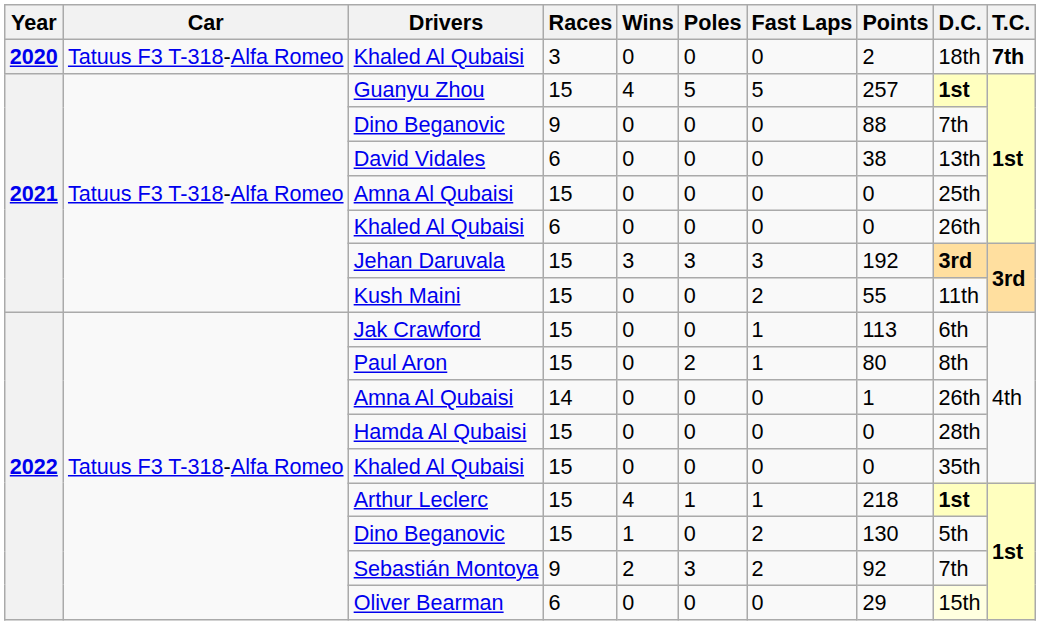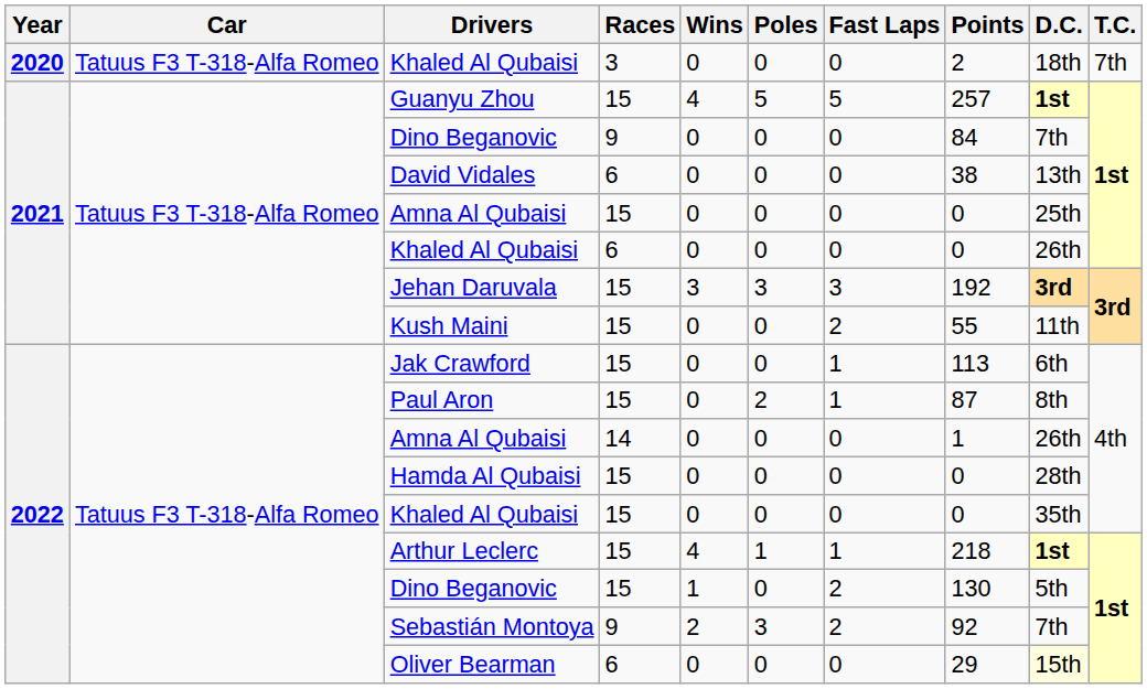 <table class="wikitable" style="font-size: 90%">
 <tr>
 <th>Year</th>
 <th>Car</th>
 <th>Drivers</th>
 <th>Races</th>
 <th>Wins</th>
 <th>Poles</th>
 <th>Fast Laps</th>
 <th>Points</th>
 <th>D.C.</th>
 <th>T.C.</th>
 </tr>
 <tr>
 <th><a href='#'>2020</a></th>
 <td><a href='#'>Tatuus F3 T-318</a>-<a href='#'>Alfa Romeo</a></td>
 <td> <a href='#'>Khaled Al Qubaisi</a></td>
 <td>3</td>
 <td>0</td>
 <td>0</td>
 <td>0</td>
 <td>2</td>
 <td>18th</td>
-<td><strong>7th</strong></td>
+<td>7th</td>
 </tr>
 <tr>
 <th rowspan="7"><a href='#'>2021</a></th>
 <td rowspan="7"><a href='#'>Tatuus F3 T-318</a>-<a href='#'>Alfa Romeo</a></td>
 <td> <a href='#'>Guanyu Zhou</a></td>
 <td>15</td>
 <td>4</td>
 <td>5</td>
 <td>5</td>
 <td>257</td>
 <td style="background:#FFFFBF;"><strong>1st</strong></td>
 <td rowspan="5" style="background:#FFFFBF;"><strong>1st</strong></td>
 </tr>
 <tr>
 <td> <a href='#'>Dino Beganovic</a></td>
 <td>9</td>
 <td>0</td>
 <td>0</td>
 <td>0</td>
-<td>88</td>
+<td>84</td>
 <td>7th</td>
 </tr>
 <tr>
 <td> <a href='#'>David Vidales</a></td>
 <td>6</td>
 <td>0</td>
 <td>0</td>
 <td>0</td>
 <td>38</td>
 <td>13th</td>
 </tr>
 <tr>
 <td> <a href='#'>Amna Al Qubaisi</a></td>
 <td>15</td>
 <td>0</td>
 <td>0</td>
 <td>0</td>
 <td>0</td>
 <td>25th</td>
 </tr>
 <tr>
 <td> <a href='#'>Khaled Al Qubaisi</a></td>
 <td>6</td>
 <td>0</td>
 <td>0</td>
 <td>0</td>
 <td>0</td>
 <td>26th</td>
 </tr>
 <tr>
 <td> <a href='#'>Jehan Daruvala</a></td>
 <td>15</td>
 <td>3</td>
 <td>3</td>
 <td>3</td>
 <td>192</td>
 <td style="background:#FFDF9F;"><strong>3rd</strong></td>
 <td rowspan="2" style="background:#FFDF9F;"><strong>3rd</strong></td>
 </tr>
 <tr>
 <td> <a href='#'>Kush Maini</a></td>
 <td>15</td>
 <td>0</td>
 <td>0</td>
 <td>2</td>
 <td>55</td>
 <td>11th</td>
 </tr>
 <tr>
 <th rowspan="9"><a href='#'>2022</a></th>
 <td rowspan="9"><a href='#'>Tatuus F3 T-318</a>-<a href='#'>Alfa Romeo</a></td>
 <td> <a href='#'>Jak Crawford</a></td>
 <td>15</td>
 <td>0</td>
 <td>0</td>
 <td>1</td>
 <td>113</td>
 <td>6th</td>
 <td rowspan="5">4th</td>
 </tr>
 <tr>
 <td> <a href='#'>Paul Aron</a></td>
 <td>15</td>
 <td>0</td>
 <td>2</td>
 <td>1</td>
-<td>80</td>
+<td>87</td>
 <td>8th</td>
 </tr>
 <tr>
 <td> <a href='#'>Amna Al Qubaisi</a></td>
 <td>14</td>
 <td>0</td>
 <td>0</td>
 <td>0</td>
 <td>1</td>
 <td>26th</td>
 </tr>
 <tr>
 <td> <a href='#'>Hamda Al Qubaisi</a></td>
 <td>15</td>
 <td>0</td>
 <td>0</td>
 <td>0</td>
 <td>0</td>
 <td>28th</td>
 </tr>
 <tr>
 <td> <a href='#'>Khaled Al Qubaisi</a></td>
 <td>15</td>
 <td>0</td>
 <td>0</td>
 <td>0</td>
 <td>0</td>
 <td>35th</td>
 </tr>
 <tr>
 <td> <a href='#'>Arthur Leclerc</a></td>
 <td>15</td>
 <td>4</td>
 <td>1</td>
 <td>1</td>
 <td>218</td>
 <td style="background:#FFFFBF;"><strong>1st</strong></td>
 <td rowspan="4" style="background:#FFFFBF;"><strong>1st</strong></td>
 </tr>
 <tr>
 <td> <a href='#'>Dino Beganovic</a></td>
 <td>15</td>
 <td>1</td>
 <td>0</td>
 <td>2</td>
 <td>130</td>
 <td>5th</td>
 </tr>
 <tr>
 <td> <a href='#'>Sebastián Montoya</a></td>
 <td>9</td>
 <td>2</td>
 <td>3</td>
 <td>2</td>
 <td>92</td>
 <td>7th</td>
 </tr>
 <tr>
 <td> <a href='#'>Oliver Bearman</a></td>
 <td>6</td>
 <td>0</td>
 <td>0</td>
 <td>0</td>
 <td>29</td>
 <td style="background: lightyellow;">15th</td>
 </tr>
 </table>
